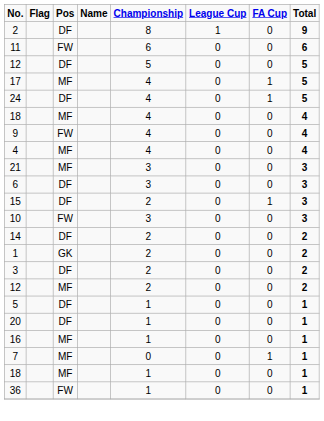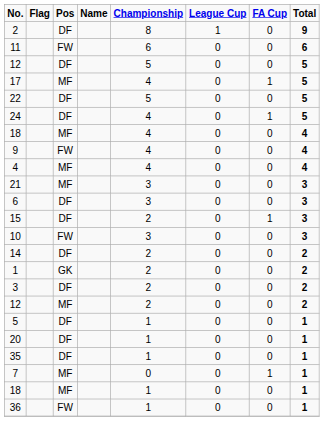 <table class="sortable" border="2" cellpadding="4" cellspacing="0" style="text-align:center; margin: 1em 1em 1em 0; background: #f9f9f9; border: 1px #aaa solid; border-collapse: collapse; font-size: 95%;">
 <tr>
 <th>No.</th>
 <th>Flag</th>
 <th>Pos</th>
 <th>Name</th>
 <th><a href='#'>Championship</a></th>
 <th><a href='#'>League Cup</a></th>
 <th><a href='#'>FA Cup</a></th>
 <th>Total</th>
 </tr>
 <tr>
 <td>2</td>
 <td></td>
 <td>DF</td>
 <td></td>
 <td>8</td>
 <td>1</td>
 <td>0</td>
 <td> <strong>9</strong></td>
 </tr>
 <tr>
 <td>11</td>
 <td></td>
 <td>FW</td>
 <td></td>
 <td>6</td>
 <td>0</td>
 <td>0</td>
 <td> <strong>6</strong></td>
 </tr>
 <tr>
 <td>12</td>
 <td></td>
 <td>DF</td>
 <td></td>
 <td>5</td>
 <td>0</td>
 <td>0</td>
 <td> <strong>5</strong></td>
 </tr>
 <tr>
 <td>17</td>
 <td></td>
 <td>MF</td>
 <td></td>
 <td>4</td>
 <td>0</td>
 <td>1</td>
+<td> <strong>5</strong></td>
+</tr>
+<tr>
+<td>22</td>
+<td></td>
+<td>DF</td>
+<td></td>
+<td>5</td>
+<td>0</td>
+<td>0</td>
 <td> <strong>5</strong></td>
 </tr>
 <tr>
 <td>24</td>
 <td></td>
 <td>DF</td>
 <td></td>
 <td>4</td>
 <td>0</td>
 <td>1</td>
 <td> <strong>5</strong></td>
 </tr>
 <tr>
 <td>18</td>
 <td></td>
 <td>MF</td>
 <td></td>
 <td>4</td>
 <td>0</td>
 <td>0</td>
 <td> <strong>4</strong></td>
 </tr>
 <tr>
 <td>9</td>
 <td></td>
 <td>FW</td>
 <td></td>
 <td>4</td>
 <td>0</td>
 <td>0</td>
 <td> <strong>4</strong></td>
 </tr>
 <tr>
 <td>4</td>
 <td></td>
 <td>MF</td>
 <td></td>
 <td>4</td>
 <td>0</td>
 <td>0</td>
 <td> <strong>4</strong></td>
 </tr>
 <tr>
 <td>21</td>
 <td></td>
 <td>MF</td>
 <td></td>
 <td>3</td>
 <td>0</td>
 <td>0</td>
 <td> <strong>3</strong></td>
 </tr>
 <tr>
 <td>6</td>
 <td></td>
 <td>DF</td>
 <td></td>
 <td>3</td>
 <td>0</td>
 <td>0</td>
 <td> <strong>3</strong></td>
 </tr>
 <tr>
 <td>15</td>
 <td></td>
 <td>DF</td>
 <td></td>
 <td>2</td>
 <td>0</td>
 <td>1</td>
 <td> <strong>3</strong></td>
 </tr>
 <tr>
 <td>10</td>
 <td></td>
 <td>FW</td>
 <td></td>
 <td>3</td>
 <td>0</td>
 <td>0</td>
 <td> <strong>3</strong></td>
 </tr>
 <tr>
 <td>14</td>
 <td></td>
 <td>DF</td>
 <td></td>
 <td>2</td>
 <td>0</td>
 <td>0</td>
 <td> <strong>2</strong></td>
 </tr>
 <tr>
 <td>1</td>
 <td></td>
 <td>GK</td>
 <td></td>
 <td>2</td>
 <td>0</td>
 <td>0</td>
 <td> <strong>2</strong></td>
 </tr>
 <tr>
 <td>3</td>
 <td></td>
 <td>DF</td>
 <td></td>
 <td>2</td>
 <td>0</td>
 <td>0</td>
 <td> <strong>2</strong></td>
 </tr>
 <tr>
 <td>12</td>
 <td></td>
 <td>MF</td>
 <td></td>
 <td>2</td>
 <td>0</td>
 <td>0</td>
 <td> <strong>2</strong></td>
 </tr>
 <tr>
 <td>5</td>
 <td></td>
 <td>DF</td>
 <td></td>
 <td>1</td>
 <td>0</td>
 <td>0</td>
 <td> <strong>1</strong></td>
 </tr>
 <tr>
 <td>20</td>
 <td></td>
 <td>DF</td>
 <td></td>
 <td>1</td>
 <td>0</td>
 <td>0</td>
 <td> <strong>1</strong></td>
 </tr>
 <tr>
-<td>16</td>
+<td>35</td>
 <td></td>
-<td>MF</td>
+<td>DF</td>
 <td></td>
 <td>1</td>
 <td>0</td>
 <td>0</td>
 <td> <strong>1</strong></td>
 </tr>
 <tr>
 <td>7</td>
 <td></td>
 <td>MF</td>
 <td></td>
 <td>0</td>
 <td>0</td>
 <td>1</td>
 <td> <strong>1</strong></td>
 </tr>
 <tr>
 <td>18</td>
 <td></td>
 <td>MF</td>
 <td></td>
 <td>1</td>
 <td>0</td>
 <td>0</td>
 <td> <strong>1</strong></td>
 </tr>
 <tr>
 <td>36</td>
 <td></td>
 <td>FW</td>
 <td></td>
 <td>1</td>
 <td>0</td>
 <td>0</td>
 <td> <strong>1</strong></td>
 </tr>
 <tr>
 </tr>
 </table>
